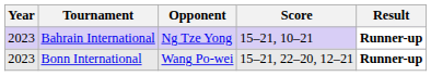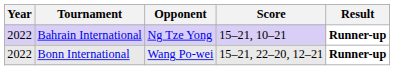 <table class="sortable wikitable" style="font-size: 90%;">
 <tr>
 <th>Year</th>
 <th>Tournament</th>
 <th>Opponent</th>
 <th>Score</th>
 <th>Result</th>
 </tr>
 <tr style="background:#D8CEF6">
-<td align="center">2023</td>
+<td align="center">2022</td>
 <td align="left"><a href='#'>Bahrain International</a></td>
 <td align="left"> <a href='#'>Ng Tze Yong</a></td>
 <td align="left">15–21, 10–21</td>
 <td style="text-align:left; background:white"> <strong>Runner-up</strong></td>
 </tr>
 <tr style="background:#E9E9E9">
-<td align="center">2023</td>
+<td align="center">2022</td>
 <td align="left"><a href='#'>Bonn International</a></td>
 <td align="left"> <a href='#'>Wang Po-wei</a></td>
 <td align="left">15–21, 22–20, 12–21</td>
 <td style="text-align:left; background:white"> <strong>Runner-up</strong></td>
 </tr>
 </table>
